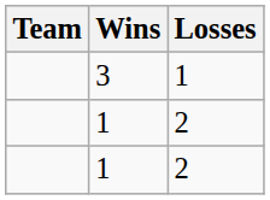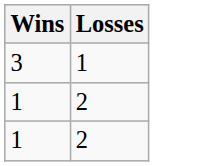 <table class=wikitable>
 <tr>
-<th>Team</th>
 <th>Wins</th>
 <th>Losses</th>
 </tr>
 <tr>
-<td><strong></strong></td>
 <td>3</td>
 <td>1</td>
 </tr>
 <tr>
-<td></td>
 <td>1</td>
 <td>2</td>
 </tr>
 <tr>
-<td></td>
 <td>1</td>
 <td>2</td>
 </tr>
 </table>
